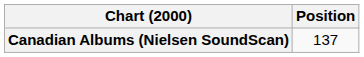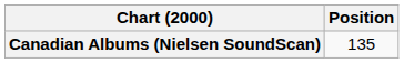 <table class="wikitable plainrowheaders" style="text-align:center">
 <tr>
 <th>Chart (2000)</th>
 <th>Position</th>
 </tr>
 <tr>
 <th scope="row">Canadian Albums (Nielsen SoundScan)</th>
-<td>137</td>
+<td>135</td>
 </tr>
 </table>
